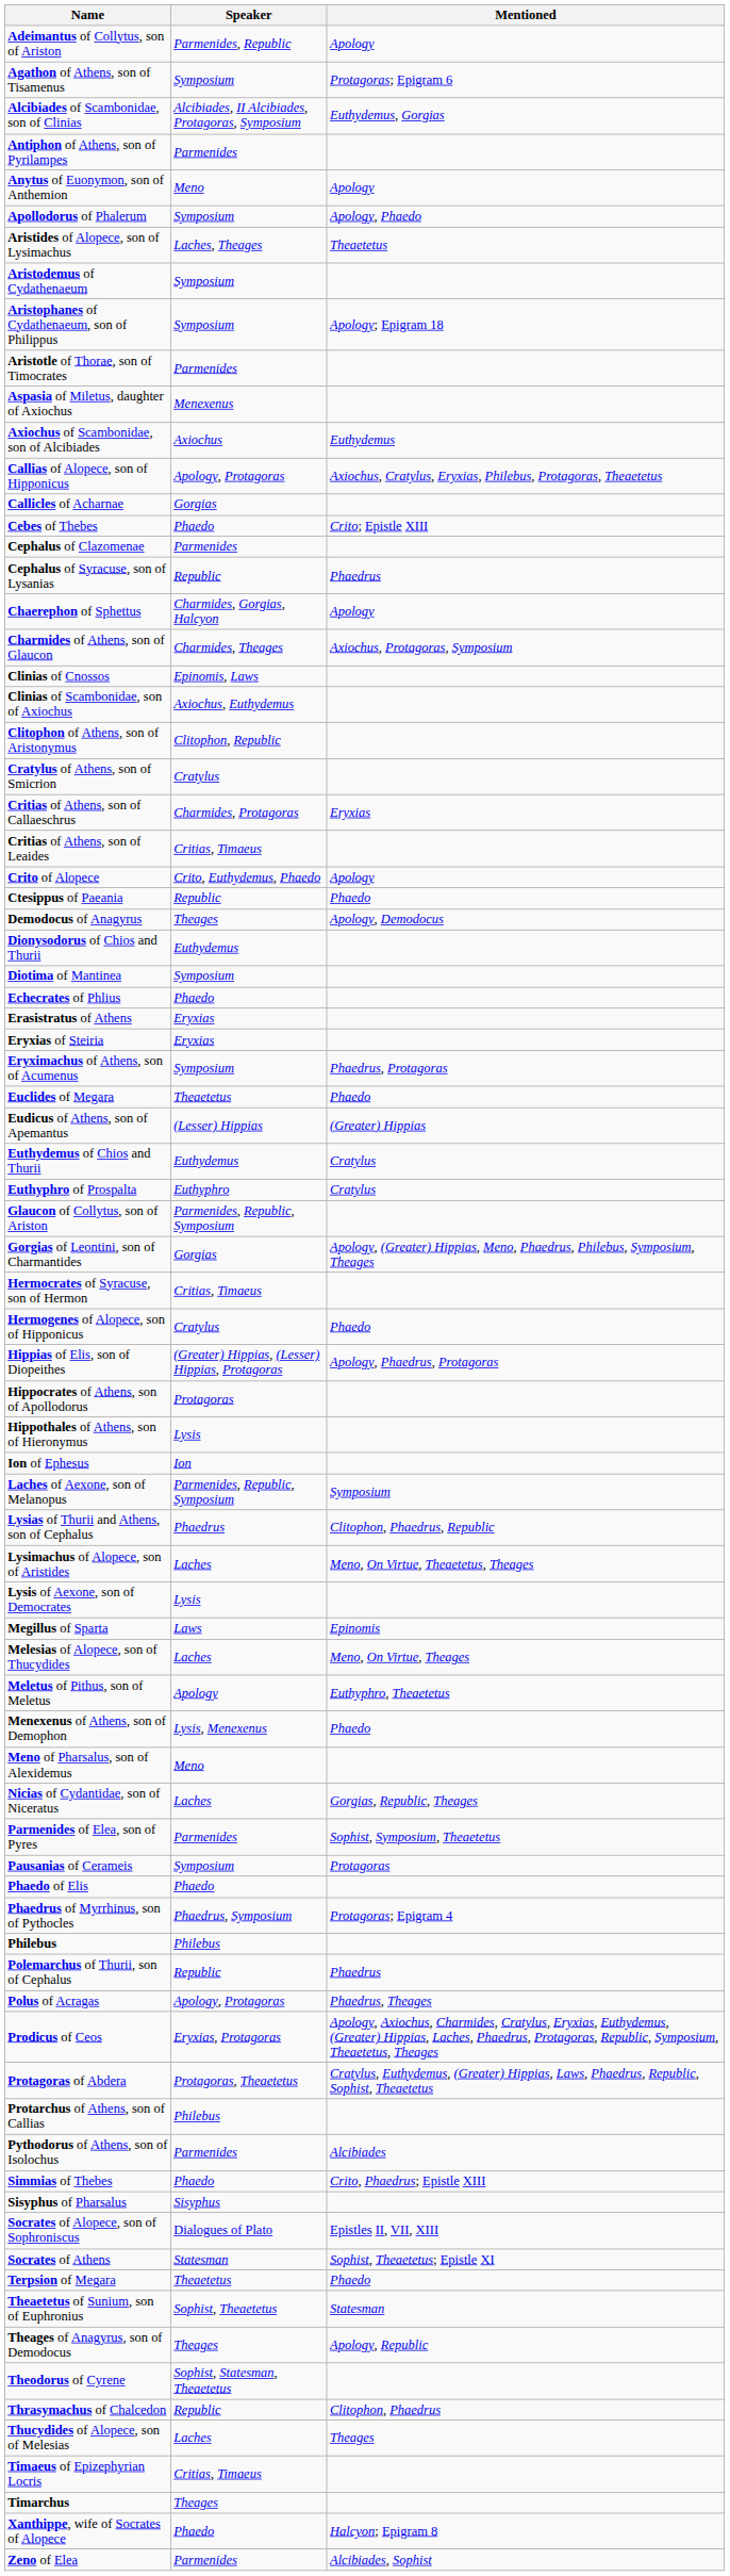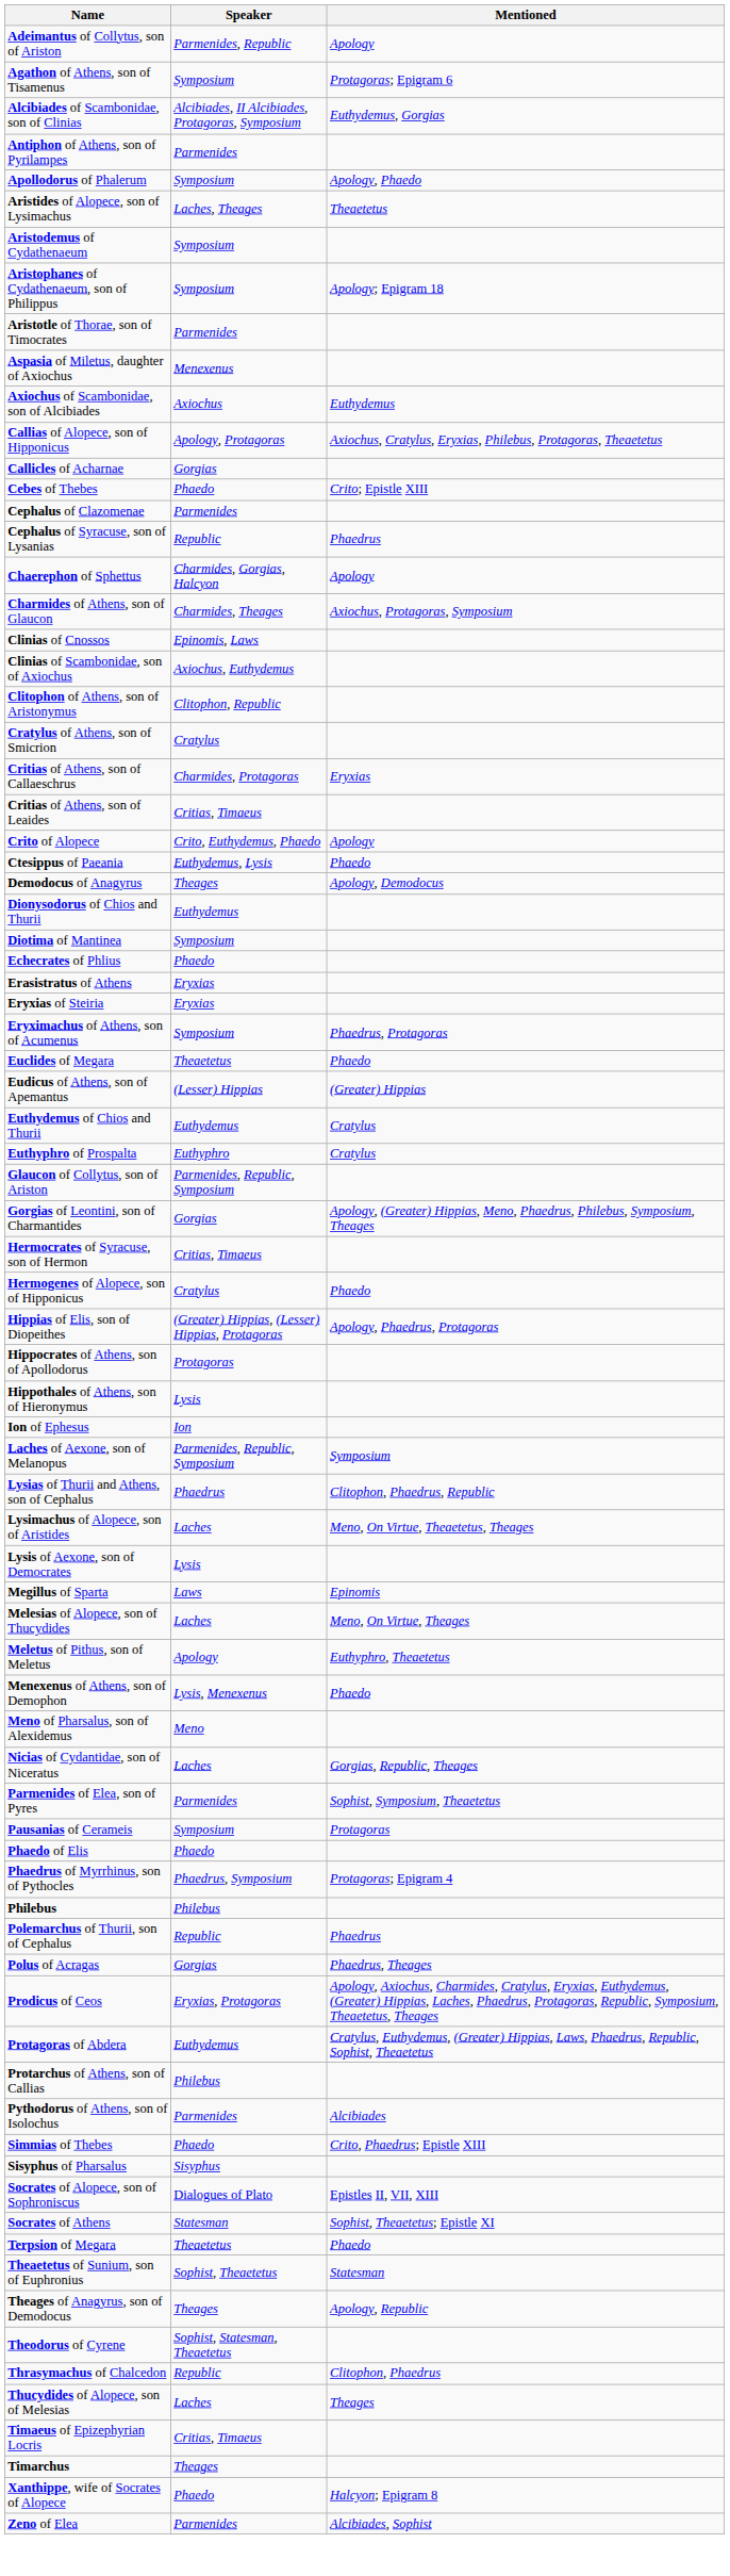 <table class="wikitable sortable" border="1">
 <tr>
 <th>Name</th>
 <th>Speaker</th>
 <th>Mentioned</th>
 </tr>
 <tr>
 <td><strong><a href='#'>Adeimantus</a></strong> of <a href='#'>Collytus</a>, son of <a href='#'>Ariston</a></td>
 <td><em><a href='#'>Parmenides</a></em>, <em><a href='#'>Republic</a></em></td>
 <td><em><a href='#'>Apology</a></em></td>
 </tr>
 <tr>
 <td><strong><a href='#'>Agathon</a></strong> of <a href='#'>Athens</a>, son of Tisamenus</td>
 <td><em><a href='#'>Symposium</a></em></td>
 <td><em><a href='#'>Protagoras</a></em>; <a href='#'>Epigram 6</a></td>
 </tr>
 <tr>
 <td><strong><a href='#'>Alcibiades</a></strong> of <a href='#'>Scambonidae</a>, son of <a href='#'>Clinias</a></td>
 <td><em><a href='#'>Alcibiades</a></em>, <em><a href='#'>II Alcibiades</a></em>, <em><a href='#'>Protagoras</a></em>, <em><a href='#'>Symposium</a></em></td>
 <td><em><a href='#'>Euthydemus</a></em>, <em><a href='#'>Gorgias</a></em></td>
 </tr>
 <tr>
 <td><strong><a href='#'>Antiphon</a></strong> of <a href='#'>Athens</a>, son of <a href='#'>Pyrilampes</a></td>
 <td><em><a href='#'>Parmenides</a></em></td>
 <td></td>
-</tr>
-<tr>
-<td><strong><a href='#'>Anytus</a></strong> of <a href='#'>Euonymon</a>, son of Anthemion</td>
-<td><em><a href='#'>Meno</a></em></td>
-<td><em><a href='#'>Apology</a></em></td>
 </tr>
 <tr>
 <td><strong><a href='#'>Apollodorus</a></strong> of <a href='#'>Phalerum</a></td>
 <td><em><a href='#'>Symposium</a></em></td>
 <td><em><a href='#'>Apology</a></em>, <em><a href='#'>Phaedo</a></em></td>
 </tr>
 <tr>
 <td><strong>Aristides</strong> of <a href='#'>Alopece</a>, son of Lysimachus</td>
 <td><em><a href='#'>Laches</a></em>, <em><a href='#'>Theages</a></em></td>
 <td><em><a href='#'>Theaetetus</a></em></td>
 </tr>
 <tr>
 <td><strong><a href='#'>Aristodemus</a></strong> of <a href='#'>Cydathenaeum</a></td>
 <td><em><a href='#'>Symposium</a></em></td>
 <td></td>
 </tr>
 <tr>
 <td><strong><a href='#'>Aristophanes</a></strong> of <a href='#'>Cydathenaeum</a>, son of Philippus</td>
 <td><em><a href='#'>Symposium</a></em></td>
 <td><em><a href='#'>Apology</a></em>; <a href='#'>Epigram 18</a></td>
 </tr>
 <tr>
 <td><strong>Aristotle</strong> of <a href='#'>Thorae</a>, son of Timocrates</td>
 <td><em><a href='#'>Parmenides</a></em></td>
 <td></td>
 </tr>
 <tr>
 <td><strong><a href='#'>Aspasia</a></strong> of <a href='#'>Miletus</a>, daughter of Axiochus</td>
 <td><em><a href='#'>Menexenus</a></em></td>
 <td></td>
 </tr>
 <tr>
 <td><strong><a href='#'>Axiochus</a></strong> of <a href='#'>Scambonidae</a>, son of Alcibiades</td>
 <td><em><a href='#'>Axiochus</a></em></td>
 <td><em><a href='#'>Euthydemus</a></em></td>
 </tr>
 <tr>
 <td><strong><a href='#'>Callias</a></strong> of <a href='#'>Alopece</a>, son of <a href='#'>Hipponicus</a></td>
 <td><em><a href='#'>Apology</a></em>, <em><a href='#'>Protagoras</a></em></td>
 <td><em><a href='#'>Axiochus</a></em>, <em><a href='#'>Cratylus</a></em>, <em><a href='#'>Eryxias</a></em>, <em><a href='#'>Philebus</a></em>, <em><a href='#'>Protagoras</a></em>, <em><a href='#'>Theaetetus</a></em></td>
 </tr>
 <tr>
 <td><strong><a href='#'>Callicles</a></strong> of <a href='#'>Acharnae</a></td>
 <td><em><a href='#'>Gorgias</a></em></td>
 <td></td>
 </tr>
 <tr>
 <td><strong><a href='#'>Cebes</a></strong> of <a href='#'>Thebes</a></td>
 <td><em><a href='#'>Phaedo</a></em></td>
 <td><em><a href='#'>Crito</a></em>; <a href='#'>Epistle</a> <a href='#'>XIII</a></td>
 </tr>
 <tr>
 <td><strong>Cephalus</strong> of <a href='#'>Clazomenae</a></td>
 <td><em><a href='#'>Parmenides</a></em></td>
 <td></td>
 </tr>
 <tr>
 <td><strong>Cephalus</strong> of <a href='#'>Syracuse</a>, son of Lysanias</td>
 <td><em><a href='#'>Republic</a></em></td>
 <td><em><a href='#'>Phaedrus</a></em></td>
 </tr>
 <tr>
 <td><strong><a href='#'>Chaerephon</a></strong> of <a href='#'>Sphettus</a></td>
 <td><em><a href='#'>Charmides</a></em>, <em><a href='#'>Gorgias</a></em>, <em><a href='#'>Halcyon</a></em></td>
 <td><em><a href='#'>Apology</a></em></td>
 </tr>
 <tr>
 <td><strong><a href='#'>Charmides</a></strong> of <a href='#'>Athens</a>, son of <a href='#'>Glaucon</a></td>
 <td><em><a href='#'>Charmides</a></em>, <em><a href='#'>Theages</a></em></td>
 <td><em><a href='#'>Axiochus</a></em>, <em><a href='#'>Protagoras</a></em>, <em><a href='#'>Symposium</a></em></td>
 </tr>
 <tr>
 <td><strong>Clinias</strong> of <a href='#'>Cnossos</a></td>
 <td><em><a href='#'>Epinomis</a></em>, <em><a href='#'>Laws</a></em></td>
 <td></td>
 </tr>
 <tr>
 <td><strong>Clinias</strong> of <a href='#'>Scambonidae</a>, son of <a href='#'>Axiochus</a></td>
 <td><em><a href='#'>Axiochus</a></em>, <em><a href='#'>Euthydemus</a></em></td>
 <td></td>
 </tr>
 <tr>
 <td><strong><a href='#'>Clitophon</a></strong> of <a href='#'>Athens</a>, son of <a href='#'>Aristonymus</a></td>
 <td><em><a href='#'>Clitophon</a></em>, <em><a href='#'>Republic</a></em></td>
 <td></td>
 </tr>
 <tr>
 <td><strong><a href='#'>Cratylus</a></strong> of <a href='#'>Athens</a>, son of Smicrion</td>
 <td><em><a href='#'>Cratylus</a></em></td>
 <td></td>
 </tr>
 <tr>
 <td><strong><a href='#'>Critias</a></strong> of <a href='#'>Athens</a>, son of Callaeschrus</td>
 <td><em><a href='#'>Charmides</a></em>, <em><a href='#'>Protagoras</a></em></td>
 <td><em><a href='#'>Eryxias</a></em></td>
 </tr>
 <tr>
 <td><strong>Critias</strong> of <a href='#'>Athens</a>, son of Leaides</td>
 <td><em><a href='#'>Critias</a></em>, <em><a href='#'>Timaeus</a></em></td>
 <td></td>
 </tr>
 <tr>
 <td><strong><a href='#'>Crito</a></strong> of <a href='#'>Alopece</a></td>
 <td><em><a href='#'>Crito</a></em>, <em><a href='#'>Euthydemus</a></em>, <em><a href='#'>Phaedo</a></em></td>
 <td><em><a href='#'>Apology</a></em></td>
 </tr>
 <tr>
 <td><strong>Ctesippus</strong> of <a href='#'>Paeania</a></td>
-<td><em><a href='#'>Republic</a></em></td>
+<td><em><a href='#'>Euthydemus</a></em>, <em><a href='#'>Lysis</a></em></td>
 <td><em><a href='#'>Phaedo</a></em></td>
 </tr>
 <tr>
 <td><strong>Demodocus</strong> of <a href='#'>Anagyrus</a></td>
 <td><em><a href='#'>Theages</a></em></td>
 <td><em><a href='#'>Apology</a></em>, <em><a href='#'>Demodocus</a></em></td>
 </tr>
 <tr>
 <td><strong><a href='#'>Dionysodorus</a></strong> of <a href='#'>Chios</a> and <a href='#'>Thurii</a></td>
 <td><em><a href='#'>Euthydemus</a></em></td>
 <td></td>
 </tr>
 <tr>
 <td><strong><a href='#'>Diotima</a></strong> of <a href='#'>Mantinea</a></td>
 <td><em><a href='#'>Symposium</a></em></td>
 <td></td>
 </tr>
 <tr>
 <td><strong><a href='#'>Echecrates</a></strong> of <a href='#'>Phlius</a></td>
 <td><em><a href='#'>Phaedo</a></em></td>
 <td></td>
 </tr>
 <tr>
 <td><strong>Erasistratus</strong> of <a href='#'>Athens</a></td>
 <td><em><a href='#'>Eryxias</a></em></td>
 <td></td>
 </tr>
 <tr>
 <td><strong>Eryxias</strong> of <a href='#'>Steiria</a></td>
 <td><em><a href='#'>Eryxias</a></em></td>
 <td></td>
 </tr>
 <tr>
 <td><strong><a href='#'>Eryximachus</a></strong> of <a href='#'>Athens</a>, son of <a href='#'>Acumenus</a></td>
 <td><em><a href='#'>Symposium</a></em></td>
 <td><em><a href='#'>Phaedrus</a></em>, <em><a href='#'>Protagoras</a></em></td>
 </tr>
 <tr>
 <td><strong><a href='#'>Euclides</a></strong> of <a href='#'>Megara</a></td>
 <td><em><a href='#'>Theaetetus</a></em></td>
 <td><em><a href='#'>Phaedo</a></em></td>
 </tr>
 <tr>
 <td><strong>Eudicus</strong> of <a href='#'>Athens</a>, son of Apemantus</td>
 <td><em><a href='#'>(Lesser) Hippias</a></em></td>
 <td><em><a href='#'>(Greater) Hippias</a></em></td>
 </tr>
 <tr>
 <td><strong><a href='#'>Euthydemus</a></strong> of <a href='#'>Chios</a> and <a href='#'>Thurii</a></td>
 <td><em><a href='#'>Euthydemus</a></em></td>
 <td><em><a href='#'>Cratylus</a></em></td>
 </tr>
 <tr>
 <td><strong><a href='#'>Euthyphro</a></strong> of <a href='#'>Prospalta</a></td>
 <td><em><a href='#'>Euthyphro</a></em></td>
 <td><em><a href='#'>Cratylus</a></em></td>
 </tr>
 <tr>
 <td><strong><a href='#'>Glaucon</a></strong> of <a href='#'>Collytus</a>, son of <a href='#'>Ariston</a></td>
 <td><em><a href='#'>Parmenides</a></em>, <em><a href='#'>Republic</a></em>, <em><a href='#'>Symposium</a></em></td>
 <td></td>
 </tr>
 <tr>
 <td><strong><a href='#'>Gorgias</a></strong> of <a href='#'>Leontini</a>, son of Charmantides</td>
 <td><em><a href='#'>Gorgias</a></em></td>
 <td><em><a href='#'>Apology</a></em>, <em><a href='#'>(Greater) Hippias</a></em>, <em><a href='#'>Meno</a></em>, <em><a href='#'>Phaedrus</a></em>, <em><a href='#'>Philebus</a></em>, <em><a href='#'>Symposium</a></em>, <em><a href='#'>Theages</a></em></td>
 </tr>
 <tr>
 <td><strong><a href='#'>Hermocrates</a></strong> of <a href='#'>Syracuse</a>, son of Hermon</td>
 <td><em><a href='#'>Critias</a></em>, <em><a href='#'>Timaeus</a></em></td>
 <td></td>
 </tr>
 <tr>
 <td><strong><a href='#'>Hermogenes</a></strong> of <a href='#'>Alopece</a>, son of Hipponicus</td>
 <td><em><a href='#'>Cratylus</a></em></td>
 <td><em><a href='#'>Phaedo</a></em></td>
 </tr>
 <tr>
 <td><strong><a href='#'>Hippias</a></strong> of <a href='#'>Elis</a>, son of Diopeithes</td>
 <td><em><a href='#'>(Greater) Hippias</a></em>, <em><a href='#'>(Lesser) Hippias</a></em>, <em><a href='#'>Protagoras</a></em></td>
 <td><em><a href='#'>Apology</a></em>, <em><a href='#'>Phaedrus</a></em>, <em><a href='#'>Protagoras</a></em></td>
 </tr>
 <tr>
 <td><strong>Hippocrates</strong> of <a href='#'>Athens</a>, son of Apollodorus</td>
 <td><em><a href='#'>Protagoras</a></em></td>
 <td></td>
 </tr>
 <tr>
 <td><strong>Hippothales</strong> of <a href='#'>Athens</a>, son of Hieronymus</td>
 <td><em><a href='#'>Lysis</a></em></td>
 <td></td>
 </tr>
 <tr>
 <td><strong>Ion</strong> of <a href='#'>Ephesus</a></td>
 <td><em><a href='#'>Ion</a></em></td>
 <td></td>
 </tr>
 <tr>
 <td><strong><a href='#'>Laches</a></strong> of <a href='#'>Aexone</a>, son of Melanopus</td>
 <td><em><a href='#'>Parmenides</a></em>, <em><a href='#'>Republic</a></em>, <em><a href='#'>Symposium</a></em></td>
 <td><em><a href='#'>Symposium</a></em></td>
 </tr>
 <tr>
 <td><strong><a href='#'>Lysias</a></strong> of <a href='#'>Thurii</a> and <a href='#'>Athens</a>, son of Cephalus</td>
 <td><em><a href='#'>Phaedrus</a></em></td>
 <td><em><a href='#'>Clitophon</a></em>, <em><a href='#'>Phaedrus</a></em>, <em><a href='#'>Republic</a></em></td>
 </tr>
 <tr>
 <td><strong>Lysimachus</strong> of <a href='#'>Alopece</a>, son of <a href='#'>Aristides</a></td>
 <td><em><a href='#'>Laches</a></em></td>
 <td><em><a href='#'>Meno</a></em>, <em><a href='#'>On Virtue</a></em>, <em><a href='#'>Theaetetus</a></em>, <em><a href='#'>Theages</a></em></td>
 </tr>
 <tr>
 <td><strong>Lysis</strong> of <a href='#'>Aexone</a>, son of <a href='#'>Democrates</a></td>
 <td><em><a href='#'>Lysis</a></em></td>
 <td></td>
 </tr>
 <tr>
 <td><strong>Megillus</strong> of <a href='#'>Sparta</a></td>
 <td><em><a href='#'>Laws</a></em></td>
 <td><em><a href='#'>Epinomis</a></em></td>
 </tr>
 <tr>
 <td><strong>Melesias</strong> of <a href='#'>Alopece</a>, son of <a href='#'>Thucydides</a></td>
 <td><em><a href='#'>Laches</a></em></td>
 <td><em><a href='#'>Meno</a></em>, <em><a href='#'>On Virtue</a></em>, <em><a href='#'>Theages</a></em></td>
 </tr>
 <tr>
 <td><strong><a href='#'>Meletus</a></strong> of <a href='#'>Pithus</a>, son of Meletus</td>
 <td><em><a href='#'>Apology</a></em></td>
 <td><em><a href='#'>Euthyphro</a></em>, <em><a href='#'>Theaetetus</a></em></td>
 </tr>
 <tr>
 <td><strong>Menexenus</strong> of <a href='#'>Athens</a>, son of Demophon</td>
 <td><em><a href='#'>Lysis</a></em>, <em><a href='#'>Menexenus</a></em></td>
 <td><em><a href='#'>Phaedo</a></em></td>
 </tr>
 <tr>
 <td><strong><a href='#'>Meno</a></strong> of <a href='#'>Pharsalus</a>, son of Alexidemus</td>
 <td><em><a href='#'>Meno</a></em></td>
 <td></td>
 </tr>
 <tr>
 <td><strong><a href='#'>Nicias</a></strong> of <a href='#'>Cydantidae</a>, son of Niceratus</td>
 <td><em><a href='#'>Laches</a></em></td>
 <td><em><a href='#'>Gorgias</a></em>, <em><a href='#'>Republic</a></em>, <em><a href='#'>Theages</a></em></td>
 </tr>
 <tr>
 <td><strong><a href='#'>Parmenides</a></strong> of <a href='#'>Elea</a>, son of Pyres</td>
 <td><em><a href='#'>Parmenides</a></em></td>
 <td><em><a href='#'>Sophist</a></em>, <em><a href='#'>Symposium</a></em>, <em><a href='#'>Theaetetus</a></em></td>
 </tr>
 <tr>
 <td><strong><a href='#'>Pausanias</a></strong> of <a href='#'>Cerameis</a></td>
 <td><em><a href='#'>Symposium</a></em></td>
 <td><em><a href='#'>Protagoras</a></em></td>
 </tr>
 <tr>
 <td><strong><a href='#'>Phaedo</a></strong> of <a href='#'>Elis</a></td>
 <td><em><a href='#'>Phaedo</a></em></td>
 <td></td>
 </tr>
 <tr>
 <td><strong><a href='#'>Phaedrus</a></strong> of <a href='#'>Myrrhinus</a>, son of Pythocles</td>
 <td><em><a href='#'>Phaedrus</a></em>, <em><a href='#'>Symposium</a></em></td>
 <td><em><a href='#'>Protagoras</a></em>; <a href='#'>Epigram 4</a></td>
 </tr>
 <tr>
 <td><strong>Philebus</strong></td>
 <td><em><a href='#'>Philebus</a></em></td>
 <td></td>
 </tr>
 <tr>
 <td><strong><a href='#'>Polemarchus</a></strong> of <a href='#'>Thurii</a>, son of Cephalus</td>
 <td><em><a href='#'>Republic</a></em></td>
 <td><em><a href='#'>Phaedrus</a></em></td>
 </tr>
 <tr>
 <td><strong><a href='#'>Polus</a></strong> of <a href='#'>Acragas</a></td>
-<td><em><a href='#'>Apology</a></em>, <em><a href='#'>Protagoras</a></em></td>
+<td><em><a href='#'>Gorgias</a></em></td>
 <td><em><a href='#'>Phaedrus</a></em>, <em><a href='#'>Theages</a></em></td>
 </tr>
 <tr>
 <td><strong><a href='#'>Prodicus</a></strong> of <a href='#'>Ceos</a></td>
 <td><em><a href='#'>Eryxias</a></em>, <em><a href='#'>Protagoras</a></em></td>
 <td><em><a href='#'>Apology</a></em>, <em><a href='#'>Axiochus</a></em>, <em><a href='#'>Charmides</a></em>, <em><a href='#'>Cratylus</a></em>, <em><a href='#'>Eryxias</a></em>, <em><a href='#'>Euthydemus</a></em>, <em><a href='#'>(Greater) Hippias</a></em>, <em><a href='#'>Laches</a></em>, <em><a href='#'>Phaedrus</a></em>, <em><a href='#'>Protagoras</a></em>, <em><a href='#'>Republic</a></em>, <em><a href='#'>Symposium</a></em>, <em><a href='#'>Theaetetus</a></em>, <em><a href='#'>Theages</a></em></td>
 </tr>
 <tr>
 <td><strong><a href='#'>Protagoras</a></strong> of <a href='#'>Abdera</a></td>
-<td><em><a href='#'>Protagoras</a></em>, <em><a href='#'>Theaetetus</a></em></td>
+<td><em><a href='#'>Euthydemus</a></em></td>
 <td><em><a href='#'>Cratylus</a></em>, <em><a href='#'>Euthydemus</a></em>, <em><a href='#'>(Greater) Hippias</a></em>, <em><a href='#'>Laws</a></em>, <em><a href='#'>Phaedrus</a></em>, <em><a href='#'>Republic</a></em>, <em><a href='#'>Sophist</a></em>, <em><a href='#'>Theaetetus</a></em></td>
 </tr>
 <tr>
 <td><strong>Protarchus</strong> of <a href='#'>Athens</a>, son of Callias</td>
 <td><em><a href='#'>Philebus</a></em></td>
 <td></td>
 </tr>
 <tr>
 <td><strong>Pythodorus</strong> of <a href='#'>Athens</a>, son of Isolochus</td>
 <td><em><a href='#'>Parmenides</a></em></td>
 <td><em><a href='#'>Alcibiades</a></em></td>
 </tr>
 <tr>
 <td><strong><a href='#'>Simmias</a></strong> of <a href='#'>Thebes</a></td>
 <td><em><a href='#'>Phaedo</a></em></td>
 <td><em><a href='#'>Crito</a></em>, <em><a href='#'>Phaedrus</a></em>; <a href='#'>Epistle</a> <a href='#'>XIII</a></td>
 </tr>
 <tr>
 <td><strong>Sisyphus</strong> of <a href='#'>Pharsalus</a></td>
 <td><em><a href='#'>Sisyphus</a></em></td>
 <td></td>
 </tr>
 <tr>
 <td><strong><a href='#'>Socrates</a></strong> of <a href='#'>Alopece</a>, son of <a href='#'>Sophroniscus</a></td>
 <td><a href='#'>Dialogues of Plato</a></td>
 <td><a href='#'>Epistles</a> <a href='#'>II</a>, <a href='#'>VII</a>, <a href='#'>XIII</a></td>
 </tr>
 <tr>
 <td><strong><a href='#'>Socrates</a></strong> of <a href='#'>Athens</a></td>
 <td><em><a href='#'>Statesman</a></em></td>
 <td><em><a href='#'>Sophist</a></em>, <em><a href='#'>Theaetetus</a></em>; <a href='#'>Epistle</a> <a href='#'>XI</a></td>
 </tr>
 <tr>
 <td><strong><a href='#'>Terpsion</a></strong> of <a href='#'>Megara</a></td>
 <td><em><a href='#'>Theaetetus</a></em></td>
 <td><em><a href='#'>Phaedo</a></em></td>
 </tr>
 <tr>
 <td><strong><a href='#'>Theaetetus</a></strong> of <a href='#'>Sunium</a>, son of Euphronius</td>
 <td><em><a href='#'>Sophist</a></em>, <em><a href='#'>Theaetetus</a></em></td>
 <td><em><a href='#'>Statesman</a></em></td>
 </tr>
 <tr>
 <td><strong>Theages</strong> of <a href='#'>Anagyrus</a>, son of Demodocus</td>
 <td><em><a href='#'>Theages</a></em></td>
 <td><em><a href='#'>Apology</a></em>, <em><a href='#'>Republic</a></em></td>
 </tr>
 <tr>
 <td><strong><a href='#'>Theodorus</a></strong> of <a href='#'>Cyrene</a></td>
 <td><em><a href='#'>Sophist</a></em>, <em><a href='#'>Statesman</a></em>, <em><a href='#'>Theaetetus</a></em></td>
 <td></td>
 </tr>
 <tr>
 <td><strong><a href='#'>Thrasymachus</a></strong> of <a href='#'>Chalcedon</a></td>
 <td><em><a href='#'>Republic</a></em></td>
 <td><em><a href='#'>Clitophon</a></em>, <em><a href='#'>Phaedrus</a></em></td>
 </tr>
 <tr>
 <td><strong><a href='#'>Thucydides</a></strong> of <a href='#'>Alopece</a>, son of Melesias</td>
 <td><em><a href='#'>Laches</a></em></td>
 <td><em><a href='#'>Theages</a></em></td>
 </tr>
 <tr>
 <td><strong><a href='#'>Timaeus</a></strong> of <a href='#'>Epizephyrian Locris</a></td>
 <td><em><a href='#'>Critias</a></em>, <em><a href='#'>Timaeus</a></em></td>
 <td></td>
 </tr>
 <tr>
 <td><strong>Timarchus</strong></td>
 <td><em><a href='#'>Theages</a></em></td>
 <td></td>
 </tr>
 <tr>
 <td><strong><a href='#'>Xanthippe</a></strong>, wife of <a href='#'>Socrates</a> of <a href='#'>Alopece</a></td>
 <td><em><a href='#'>Phaedo</a></em></td>
 <td><em><a href='#'>Halcyon</a></em>; <a href='#'>Epigram 8</a></td>
 </tr>
 <tr>
 <td><strong><a href='#'>Zeno</a></strong> of <a href='#'>Elea</a></td>
 <td><em><a href='#'>Parmenides</a></em></td>
 <td><em><a href='#'>Alcibiades</a></em>, <em><a href='#'>Sophist</a></em></td>
 </tr>
 </table>
